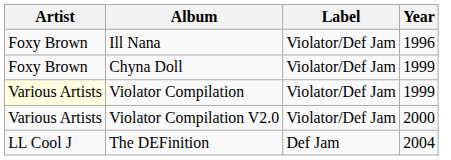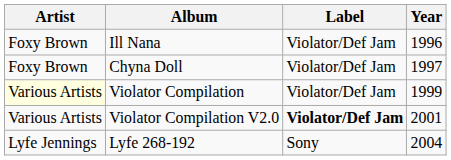 <table class="wikitable">
 <tr>
 <th>Artist</th>
 <th>Album</th>
 <th>Label</th>
 <th>Year</th>
 </tr>
 <tr>
 <td>Foxy Brown</td>
 <td>Ill Nana</td>
 <td>Violator/Def Jam</td>
 <td>1996</td>
 </tr>
 <tr>
 <td>Foxy Brown</td>
 <td>Chyna Doll</td>
 <td>Violator/Def Jam</td>
-<td>1999</td>
+<td>1997</td>
 </tr>
 <tr>
 <td style="background: lightyellow;">Various Artists</td>
 <td>Violator Compilation</td>
 <td>Violator/Def Jam</td>
 <td>1999</td>
 </tr>
 <tr>
 <td>Various Artists</td>
 <td>Violator Compilation V2.0</td>
-<td>Violator/Def Jam</td>
-<td>2000 </td>
+<td><strong>Violator/Def Jam</strong></td>
+<td>2001 </td>
 </tr>
 <tr>
-<td>LL Cool J</td>
-<td>The DEFinition</td>
-<td>Def Jam</td>
+<td>Lyfe Jennings</td>
+<td>Lyfe 268-192</td>
+<td>Sony</td>
 <td>2004</td>
 </tr>
 </table>
